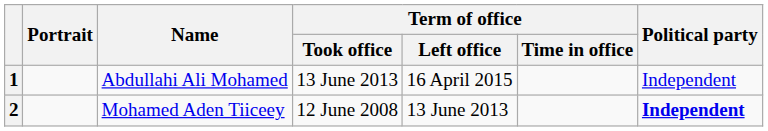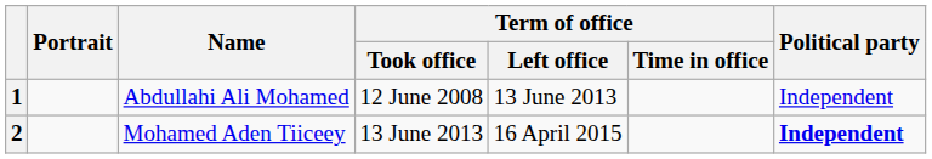 <table class="wikitable">
 <tr>
 <th rowspan="2"></th>
 <th rowspan="2">Portrait</th>
 <th rowspan="2">Name<br></th>
 <th colspan="3">Term of office</th>
 <th rowspan="2">Political party</th>
 </tr>
 <tr>
 <th>Took office</th>
 <th>Left office</th>
 <th>Time in office</th>
 </tr>
 <tr>
 <th>1</th>
 <td></td>
 <td><a href='#'>Abdullahi Ali Mohamed</a><br></td>
+<td>12 June 2008</td>
 <td>13 June 2013</td>
-<td>16 April 2015</td>
 <td></td>
 <td><a href='#'>Independent</a></td>
 </tr>
 <tr>
 <th>2</th>
 <td></td>
 <td><a href='#'>Mohamed Aden Tiiceey</a><br></td>
-<td>12 June 2008</td>
 <td>13 June 2013</td>
+<td>16 April 2015</td>
 <td></td>
 <td><strong><a href='#'>Independent</a></strong></td>
 </tr>
 </table>
